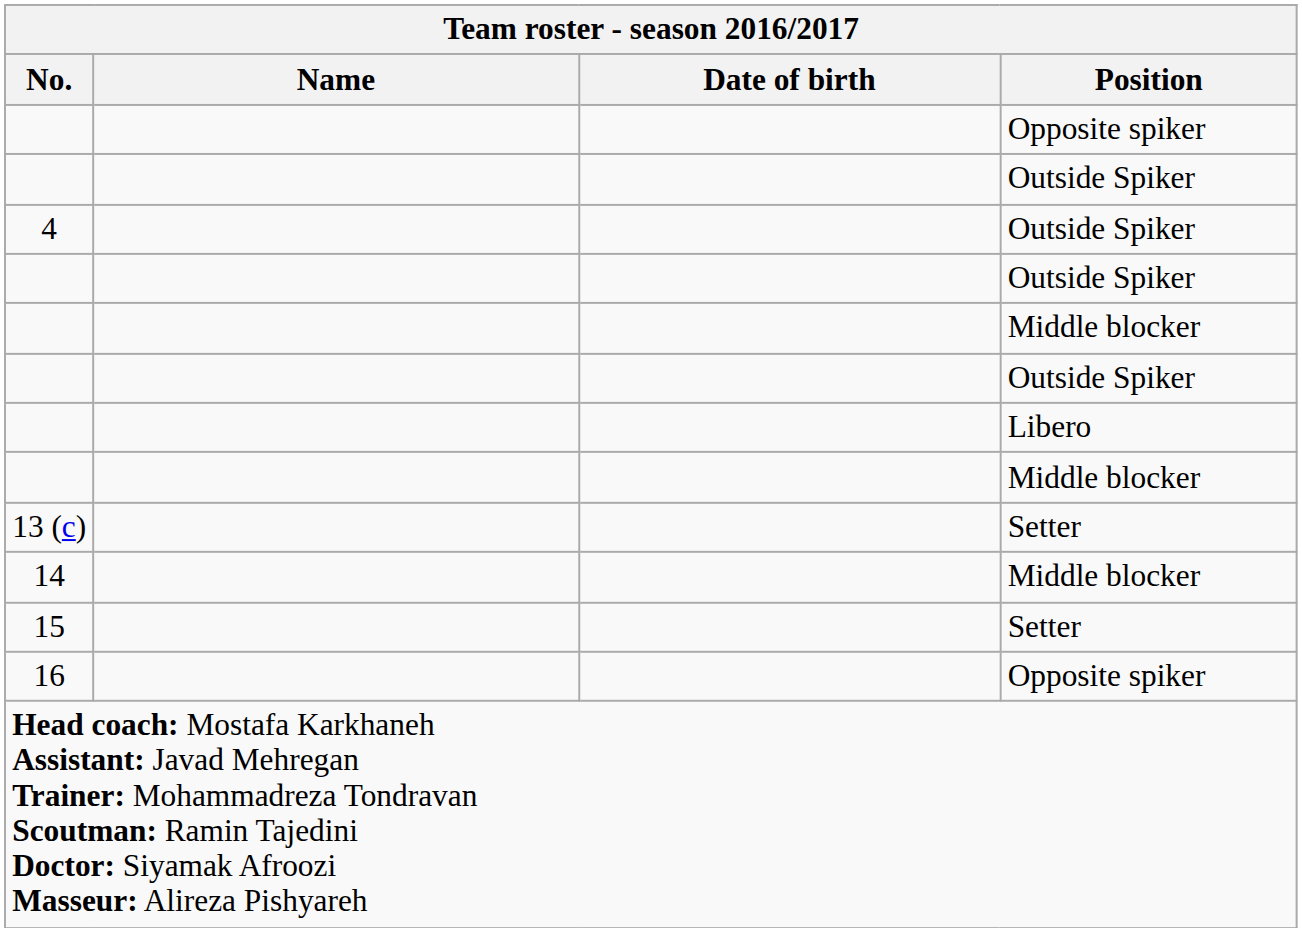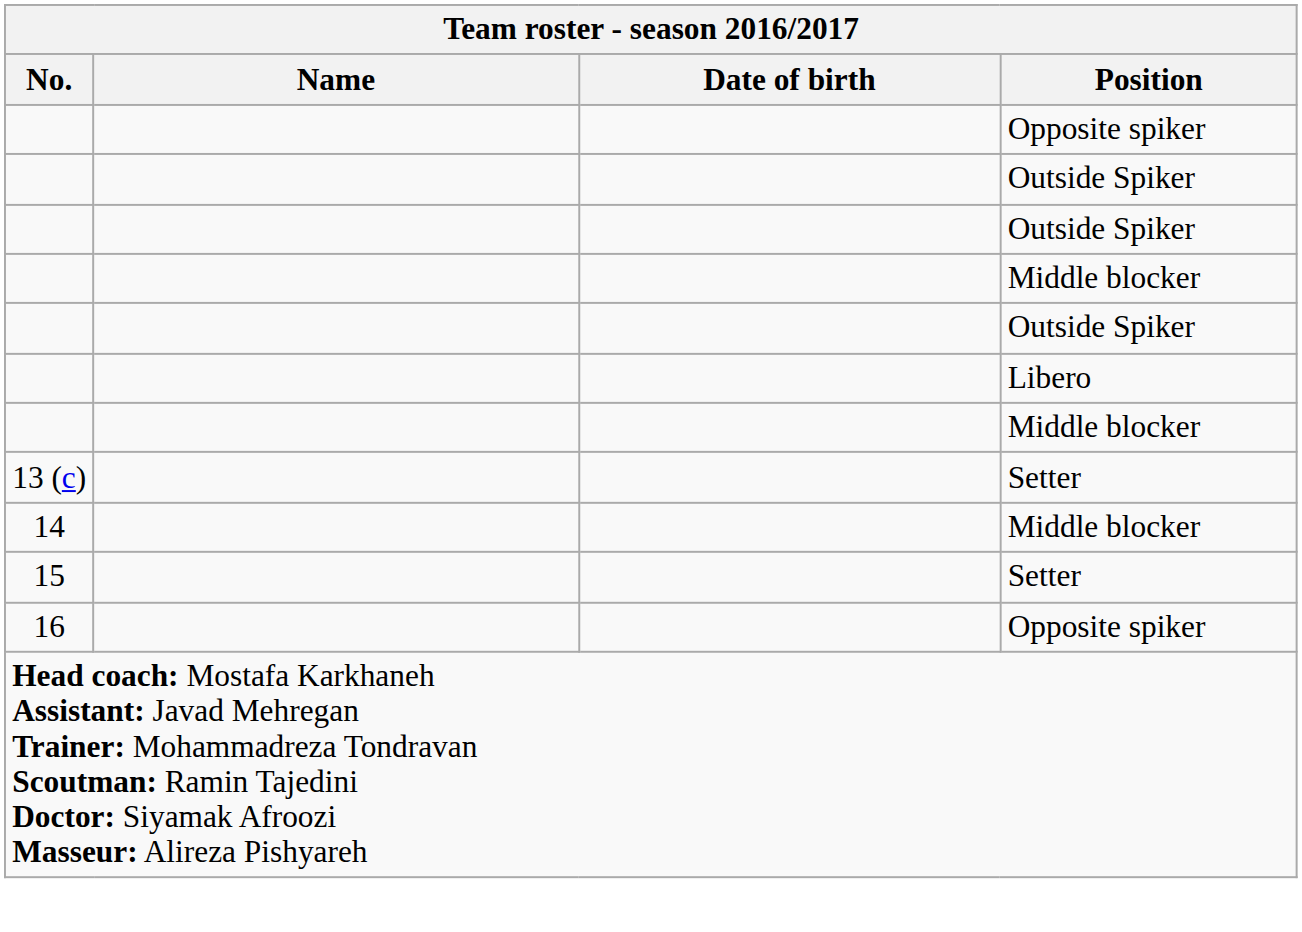 <table class="wikitable collapsible collapsed" style="font-size:100%; text-align:left;">
 <tr>
 <th colspan=4>Team roster - season 2016/2017</th>
 </tr>
 <tr>
 <th>No.</th>
 <th style="width:15em">Name</th>
 <th style="width:13em">Date of birth</th>
 <th style="width:9em">Position</th>
 </tr>
 <tr>
 <td align=center></td>
 <td> </td>
 <td align=right></td>
 <td>Opposite spiker</td>
 </tr>
 <tr>
 <td align=center></td>
-<td> </td>
-<td align=right></td>
-<td>Outside Spiker</td>
-</tr>
-<tr>
-<td align=center>4</td>
 <td> </td>
 <td align=right></td>
 <td>Outside Spiker</td>
 </tr>
 <tr>
 <td align=center></td>
 <td> </td>
 <td align=right></td>
 <td>Outside Spiker</td>
 </tr>
 <tr>
 <td align=center></td>
 <td> </td>
 <td align=right></td>
 <td>Middle blocker</td>
 </tr>
 <tr>
 <td align=center></td>
 <td> </td>
 <td align=right></td>
 <td>Outside Spiker</td>
 </tr>
 <tr>
 <td align=center></td>
 <td> </td>
 <td align=right></td>
 <td>Libero</td>
 </tr>
 <tr>
 <td align=center></td>
 <td> </td>
 <td align=right></td>
 <td>Middle blocker</td>
 </tr>
 <tr>
 <td align=center>13 (<a href='#'>c</a>)</td>
 <td> </td>
 <td align=right></td>
 <td>Setter</td>
 </tr>
 <tr>
 <td align=center>14</td>
 <td> </td>
 <td align=right></td>
 <td>Middle blocker</td>
 </tr>
 <tr>
 <td align=center>15</td>
 <td> </td>
 <td align=right></td>
 <td>Setter</td>
 </tr>
 <tr>
 <td align=center>16</td>
 <td> </td>
 <td align=right></td>
 <td>Opposite spiker</td>
 </tr>
 <tr>
 <td colspan=4><strong>Head coach:</strong>  Mostafa Karkhaneh<br><strong>Assistant:</strong>  Javad Mehregan <br> <strong>Trainer:</strong> Mohammadreza Tondravan <br> <strong>Scoutman:</strong> Ramin Tajedini <br> <strong>Doctor:</strong> Siyamak Afroozi <br> <strong>Masseur:</strong>  Alireza Pishyareh</td>
 </tr>
 </table>
